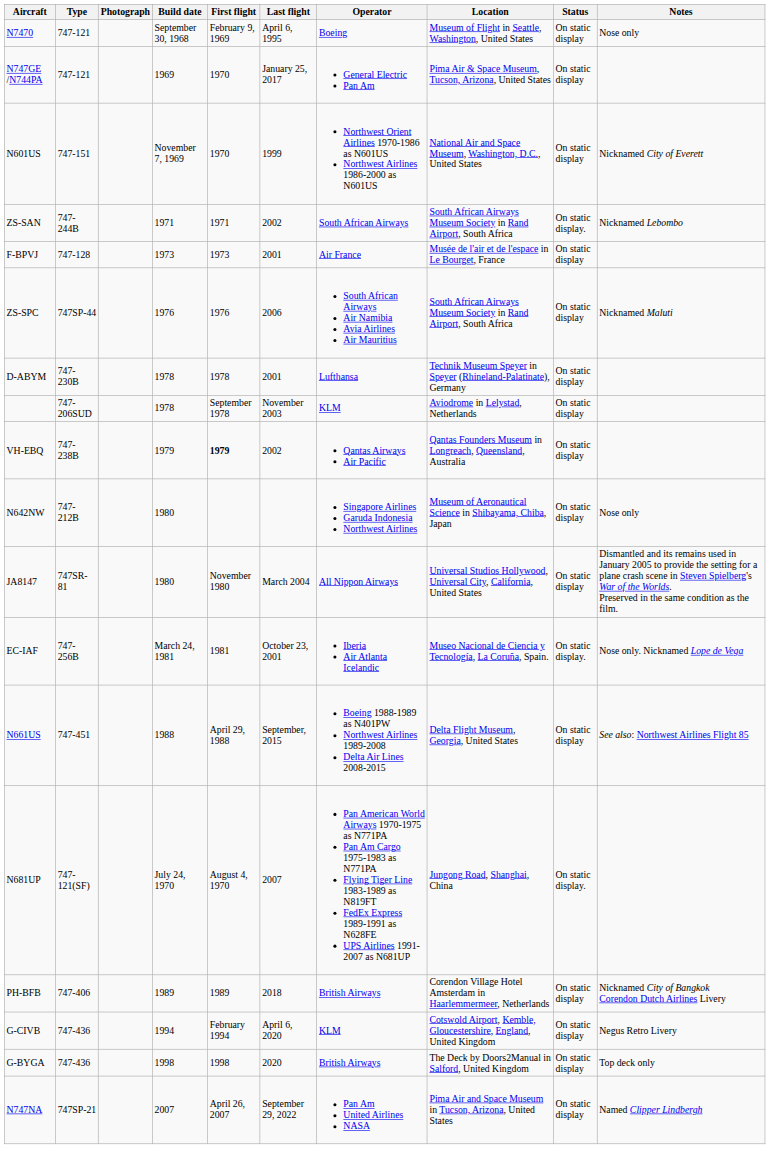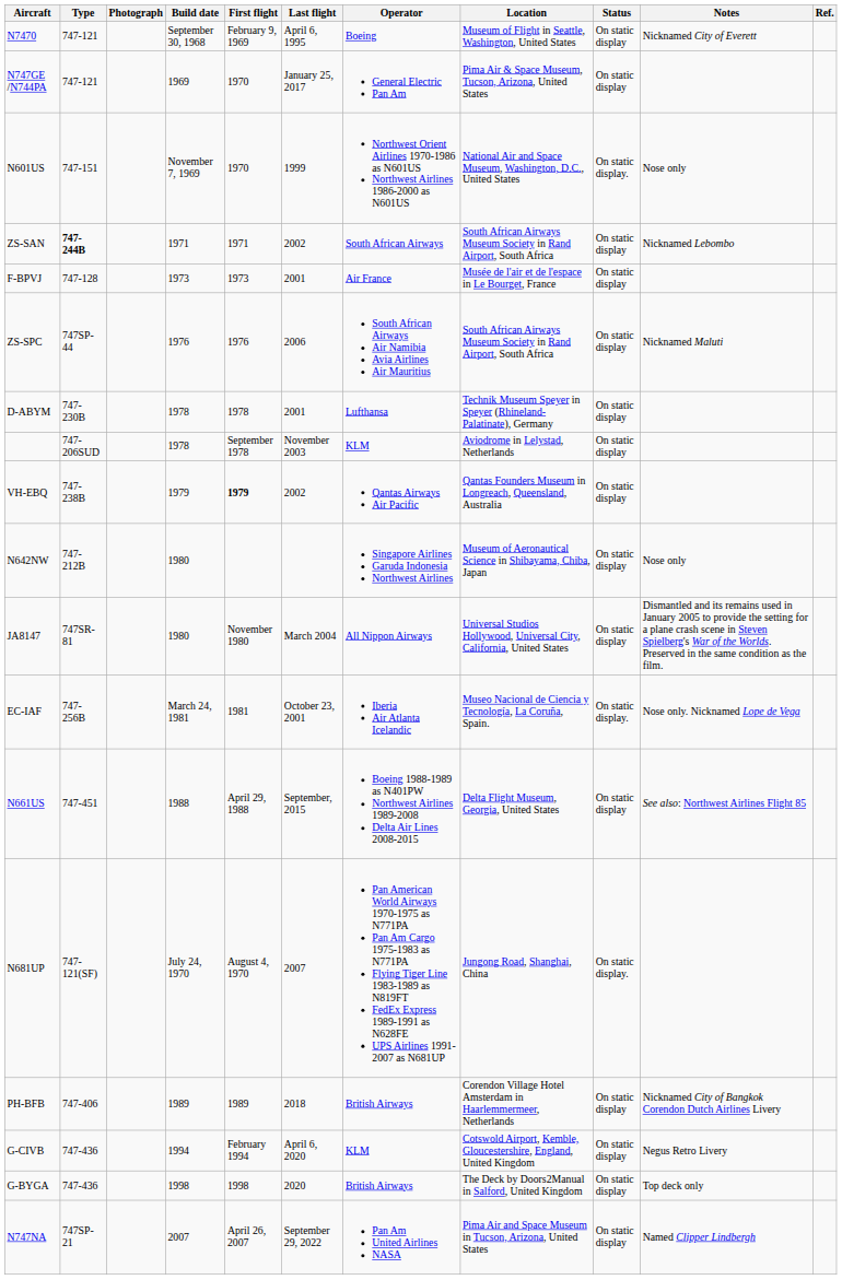 <table class="wikitable">
 <tr>
 <th>Aircraft</th>
 <th>Type</th>
 <th>Photograph</th>
 <th>Build date</th>
 <th>First flight</th>
 <th>Last flight</th>
 <th>Operator</th>
 <th>Location</th>
 <th>Status</th>
 <th>Notes</th>
+<th>Ref.</th>
 </tr>
 <tr>
 <td><a href='#'>N7470</a></td>
 <td>747-121</td>
 <td></td>
 <td>September 30, 1968</td>
 <td>February 9, 1969</td>
 <td>April 6, 1995</td>
 <td><a href='#'>Boeing</a></td>
 <td><a href='#'>Museum of Flight</a> in <a href='#'>Seattle</a>, <a href='#'>Washington</a>, United States</td>
 <td>On static display</td>
-<td>Nose only</td>
+<td>Nicknamed <em>City of Everett</em></td>
+<td></td>
 </tr>
 <tr>
 <td><a href='#'>N747GE</a> /<a href='#'>N744PA</a></td>
 <td>747-121</td>
 <td></td>
 <td>1969</td>
 <td>1970</td>
 <td>January 25, 2017</td>
 <td><br><ul><li><a href='#'>General Electric</a></li><li><a href='#'>Pan Am</a></li></ul></td>
 <td><a href='#'>Pima Air & Space Museum</a>, <a href='#'>Tucson, Arizona</a>, United States</td>
 <td>On static display</td>
 <td></td>
+<td></td>
 </tr>
 <tr>
 <td>N601US</td>
 <td>747-151</td>
 <td></td>
 <td>November 7, 1969</td>
 <td>1970</td>
 <td>1999</td>
 <td><br><ul><li><a href='#'>Northwest Orient Airlines</a> 1970-1986 as N601US</li><li><a href='#'>Northwest Airlines</a> 1986-2000 as N601US</li></ul></td>
 <td><a href='#'>National Air and Space Museum</a>, <a href='#'>Washington, D.C.</a>, United States</td>
-<td>On static display</td>
-<td>Nicknamed <em>City of Everett</em></td>
+<td>On static display.</td>
+<td>Nose only</td>
+<td></td>
 </tr>
 <tr>
 <td>ZS-SAN</td>
-<td>747-244B</td>
+<td><strong>747-244B</strong></td>
 <td></td>
 <td>1971</td>
 <td>1971</td>
 <td>2002</td>
 <td><a href='#'>South African Airways</a></td>
 <td><a href='#'>South African Airways Museum Society</a> in <a href='#'>Rand Airport</a>, South Africa</td>
-<td>On static display.</td>
+<td>On static display</td>
 <td>Nicknamed <em>Lebombo</em></td>
+<td></td>
 </tr>
 <tr>
 <td>F-BPVJ</td>
 <td>747-128</td>
 <td></td>
 <td>1973</td>
 <td>1973</td>
 <td>2001</td>
 <td><a href='#'>Air France</a></td>
 <td><a href='#'>Musée de l'air et de l'espace</a> in <a href='#'>Le Bourget</a>, France</td>
 <td>On static display</td>
+<td></td>
 <td></td>
 </tr>
 <tr>
 <td>ZS-SPC</td>
 <td>747SP-44</td>
 <td></td>
 <td>1976</td>
 <td>1976</td>
 <td>2006</td>
 <td><br><ul><li><a href='#'>South African Airways</a></li><li><a href='#'>Air Namibia</a></li><li><a href='#'>Avia Airlines</a></li><li><a href='#'>Air Mauritius</a></li></ul></td>
 <td><a href='#'>South African Airways Museum Society</a> in <a href='#'>Rand Airport</a>, South Africa</td>
 <td>On static display</td>
 <td>Nicknamed <em>Maluti</em></td>
+<td></td>
 </tr>
 <tr>
 <td>D-ABYM</td>
 <td>747-230B</td>
 <td></td>
 <td>1978</td>
 <td>1978</td>
 <td>2001</td>
 <td><a href='#'>Lufthansa</a></td>
 <td><a href='#'>Technik Museum Speyer</a> in <a href='#'>Speyer</a> (<a href='#'>Rhineland-Palatinate</a>), Germany</td>
 <td>On static display</td>
+<td></td>
 <td></td>
 </tr>
 <tr>
 <td></td>
 <td>747-206SUD</td>
 <td></td>
 <td>1978</td>
 <td>September 1978</td>
 <td>November 2003</td>
 <td><a href='#'>KLM</a></td>
 <td><a href='#'>Aviodrome</a> in <a href='#'>Lelystad</a>, Netherlands</td>
 <td>On static display</td>
 <td></td>
+<td></td>
 </tr>
 <tr>
 <td>VH-EBQ</td>
 <td>747-238B</td>
 <td></td>
 <td>1979</td>
 <td><strong>1979</strong></td>
 <td>2002</td>
 <td><br><ul><li><a href='#'>Qantas Airways</a></li><li><a href='#'>Air Pacific</a></li></ul></td>
 <td><a href='#'>Qantas Founders Museum</a> in <a href='#'>Longreach</a>, <a href='#'>Queensland</a>, Australia</td>
 <td>On static display</td>
+<td></td>
 <td></td>
 </tr>
 <tr>
 <td>N642NW</td>
 <td>747-212B</td>
 <td></td>
 <td>1980</td>
 <td></td>
 <td></td>
 <td><br><ul><li><a href='#'>Singapore Airlines</a></li><li><a href='#'>Garuda Indonesia</a></li><li><a href='#'>Northwest Airlines</a></li></ul></td>
 <td><a href='#'>Museum of Aeronautical Science</a> in <a href='#'>Shibayama, Chiba</a>, Japan</td>
 <td>On static display</td>
 <td>Nose only</td>
+<td></td>
 </tr>
 <tr>
 <td>JA8147</td>
 <td>747SR-81</td>
 <td></td>
 <td>1980</td>
 <td>November 1980</td>
 <td>March 2004</td>
 <td><a href='#'>All Nippon Airways</a></td>
 <td><a href='#'>Universal Studios Hollywood</a>, <a href='#'>Universal City</a>, <a href='#'>California</a>, United States</td>
 <td>On static display</td>
 <td>Dismantled and its remains used in January 2005 to provide the setting for a plane crash scene in <a href='#'>Steven Spielberg</a>'s <a href='#'><em>War of the Worlds</em></a>.<br>Preserved in the same condition as the film.</td>
+<td></td>
 </tr>
 <tr>
 <td>EC-IAF</td>
 <td>747-256B</td>
 <td></td>
 <td>March 24, 1981</td>
 <td>1981</td>
 <td>October 23, 2001</td>
 <td><br><ul><li><a href='#'>Iberia</a></li><li><a href='#'>Air Atlanta Icelandic</a></li></ul></td>
 <td><a href='#'>Museo Nacional de Ciencia y Tecnología</a>, <a href='#'>La Coruña</a>, Spain.</td>
 <td>On static display.</td>
 <td>Nose only. Nicknamed <em><a href='#'>Lope de Vega</a></em></td>
+<td></td>
 </tr>
 <tr>
 <td><a href='#'>N661US</a></td>
 <td>747-451</td>
 <td></td>
 <td>1988</td>
 <td>April 29, 1988</td>
 <td>September, 2015</td>
 <td><br><ul><li><a href='#'>Boeing</a> 1988-1989 as N401PW</li><li><a href='#'>Northwest Airlines</a> 1989-2008</li><li><a href='#'>Delta Air Lines</a> 2008-2015</li></ul></td>
 <td><a href='#'>Delta Flight Museum</a>, <a href='#'>Georgia</a>, United States</td>
 <td>On static display</td>
 <td><em>See also</em>: <a href='#'>Northwest Airlines Flight 85</a></td>
+<td></td>
 </tr>
 <tr>
 <td>N681UP</td>
 <td>747-121(SF)</td>
 <td></td>
 <td>July 24, 1970</td>
 <td>August 4, 1970</td>
 <td>2007</td>
 <td><br><ul><li><a href='#'>Pan American World Airways</a> 1970-1975 as N771PA</li><li><a href='#'>Pan Am Cargo</a> 1975-1983 as N771PA</li><li><a href='#'>Flying Tiger Line</a> 1983-1989 as N819FT</li><li><a href='#'>FedEx Express</a> 1989-1991 as N628FE</li><li><a href='#'>UPS Airlines</a> 1991-2007 as N681UP</li></ul></td>
 <td><a href='#'>Jungong Road</a>, <a href='#'>Shanghai</a>, China</td>
 <td>On static display.</td>
+<td></td>
 <td></td>
 </tr>
 <tr>
 <td>PH-BFB</td>
 <td>747-406</td>
 <td></td>
 <td>1989</td>
 <td>1989</td>
 <td>2018</td>
 <td><a href='#'>British Airways</a></td>
 <td>Corendon Village Hotel Amsterdam in <a href='#'>Haarlemmermeer</a>, Netherlands</td>
 <td>On static display</td>
 <td>Nicknamed <em>City of Bangkok</em><br><a href='#'>Corendon Dutch Airlines</a> Livery</td>
+<td></td>
 </tr>
 <tr>
 <td>G-CIVB</td>
 <td>747-436</td>
 <td></td>
 <td>1994</td>
 <td>February 1994</td>
 <td>April 6, 2020</td>
 <td><a href='#'>KLM</a></td>
 <td><a href='#'>Cotswold Airport</a>, <a href='#'>Kemble, Gloucestershire</a>, <a href='#'>England</a>, United Kingdom</td>
 <td>On static display</td>
 <td>Negus Retro Livery</td>
+<td></td>
 </tr>
 <tr>
 <td>G-BYGA</td>
 <td>747-436</td>
 <td></td>
 <td>1998</td>
 <td>1998</td>
 <td>2020</td>
 <td><a href='#'>British Airways</a></td>
 <td>The Deck by Doors2Manual in <a href='#'>Salford</a>, United Kingdom</td>
 <td>On static display</td>
 <td>Top deck only</td>
+<td></td>
 </tr>
 <tr>
 <td><a href='#'>N747NA</a></td>
 <td>747SP-21</td>
 <td></td>
 <td>2007</td>
 <td>April 26, 2007</td>
 <td>September 29, 2022</td>
 <td><br><ul><li><a href='#'>Pan Am</a></li><li><a href='#'>United Airlines</a></li><li><a href='#'>NASA</a></li></ul></td>
 <td><a href='#'>Pima Air and Space Museum</a> in <a href='#'>Tucson, Arizona</a>, United States</td>
 <td>On static display</td>
 <td>Named <em><a href='#'>Clipper Lindbergh</a></em></td>
+<td></td>
 </tr>
 </table>
